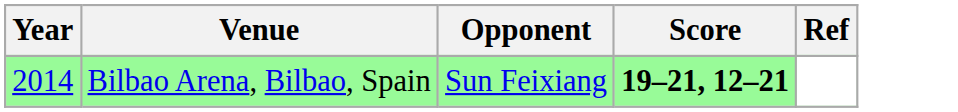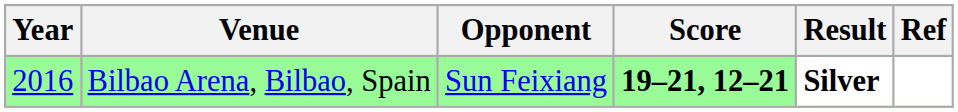 <table class="sortable wikitable" style="font-size: 90%">
 <tr>
 <th>Year</th>
 <th>Venue</th>
 <th>Opponent</th>
 <th>Score</th>
+<th>Result</th>
 <th>Ref</th>
 </tr>
 <tr style="background:#98FB98">
-<td align="center"><a href='#'>2014</a></td>
+<td align="center"><a href='#'>2016</a></td>
 <td align="left"><a href='#'>Bilbao Arena</a>, <a href='#'>Bilbao</a>, Spain</td>
 <td align="left"> <a href='#'>Sun Feixiang</a></td>
 <td align="left"><strong>19–21, 12–21</strong></td>
+<td style="text-align:left; background:white"> <strong>Silver</strong></td>
 <td style="text-align:center; background:white"></td>
 </tr>
 </table>
